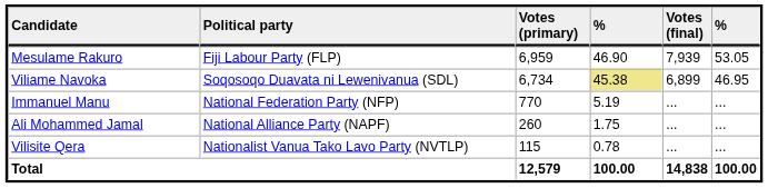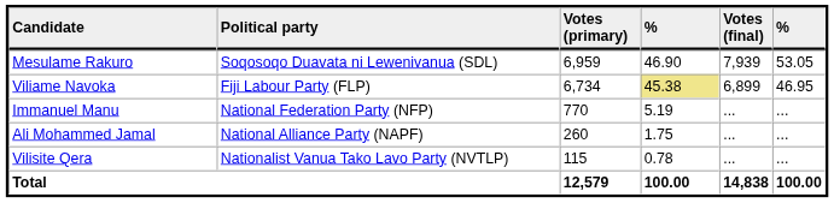 <table table width="70%" border="1" align="center" cellpadding=3 cellspacing=0 style="margin:5px; border:3px solid;">
 <tr>
 <td td width="27%" style="border-bottom:3px solid; background:#efefef;"><strong>Candidate</strong></td>
 <td td width="45%" style="border-bottom:3px solid; background:#efefef;"><strong>Political party</strong></td>
 <td td width="10%" style="border-bottom:3px solid; background:#efefef;"><strong>Votes<br>(primary)</strong></td>
 <td td width="10%" style="border-bottom:3px solid; background:#efefef;"><strong>%</strong></td>
 <td td width="4%" style="border-bottom:3px solid; background:#efefef;"><strong>Votes<br>(final)</strong></td>
 <td td width="4%" style="border-bottom:3px solid; background:#efefef;"><strong>%</strong></td>
 </tr>
 <tr>
 <td><a href='#'>Mesulame Rakuro</a></td>
-<td><a href='#'>Fiji Labour Party</a> (FLP)</td>
+<td><a href='#'>Soqosoqo Duavata ni Lewenivanua</a> (SDL)</td>
 <td>6,959</td>
 <td>46.90</td>
 <td>7,939</td>
 <td>53.05</td>
 </tr>
 <tr>
 <td><a href='#'>Viliame Navoka</a></td>
-<td><a href='#'>Soqosoqo Duavata ni Lewenivanua</a> (SDL)</td>
+<td><a href='#'>Fiji Labour Party</a> (FLP)</td>
 <td>6,734</td>
 <td style="background: khaki;">45.38</td>
 <td>6,899</td>
 <td>46.95</td>
 </tr>
 <tr>
 <td><a href='#'>Immanuel Manu</a></td>
 <td><a href='#'>National Federation Party</a> (NFP)</td>
 <td>770</td>
 <td>5.19</td>
 <td>...</td>
 <td>...</td>
 </tr>
 <tr>
 <td><a href='#'>Ali Mohammed Jamal</a></td>
 <td><a href='#'>National Alliance Party</a> (NAPF)</td>
 <td>260</td>
 <td>1.75</td>
 <td>...</td>
 <td>...</td>
 </tr>
 <tr>
 <td><a href='#'>Vilisite Qera</a></td>
 <td><a href='#'>Nationalist Vanua Tako Lavo Party</a> (NVTLP)</td>
 <td>115</td>
 <td>0.78</td>
 <td>...</td>
 <td>...</td>
 </tr>
 <tr>
 <td colspan=2><strong>Total</strong></td>
 <td><strong>12,579</strong></td>
 <td><strong>100.00</strong></td>
 <td><strong>14,838</strong></td>
 <td><strong>100.00</strong></td>
 </tr>
 <tr>
 </tr>
 </table>
